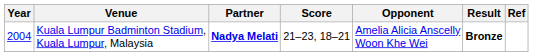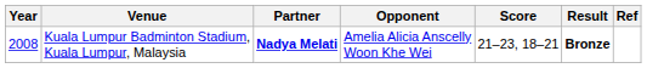 <table class="sortable wikitable" style="font-size: 90%">
 <tr>
 <th>Year</th>
 <th>Venue</th>
 <th>Partner</th>
+<th>Opponent</th>
 <th>Score</th>
-<th>Opponent</th>
 <th>Result</th>
 <th>Ref</th>
 </tr>
 <tr style="background:white">
-<td align="center"><a href='#'>2004</a></td>
+<td align="center"><a href='#'>2008</a></td>
 <td align="left"><a href='#'>Kuala Lumpur Badminton Stadium</a>,<br> <a href='#'>Kuala Lumpur</a>, Malaysia</td>
 <td align="left"><strong> <a href='#'>Nadya Melati</a></strong></td>
+<td align="left"> <a href='#'>Amelia Alicia Anscelly</a><br> <a href='#'>Woon Khe Wei</a></td>
 <td align="left">21–23, 18–21</td>
-<td align="left"> <a href='#'>Amelia Alicia Anscelly</a><br> <a href='#'>Woon Khe Wei</a></td>
 <td style="text-align:left; background:white"> <strong>Bronze</strong></td>
 <td style="text-align:center; background:white"></td>
 </tr>
 </table>
